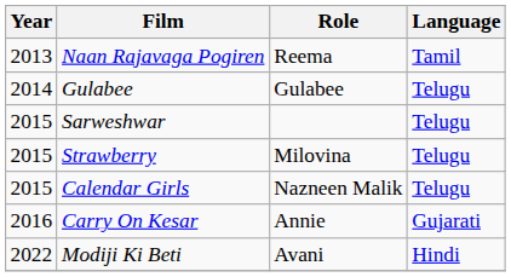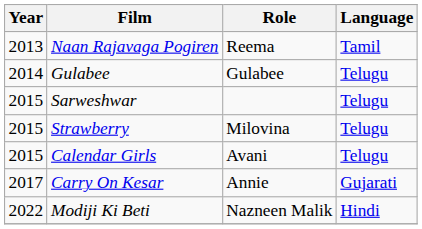 <table class="wikitable sortable">
 <tr>
 <th>Year</th>
 <th>Film</th>
 <th>Role</th>
 <th>Language</th>
 </tr>
 <tr>
 <td>2013</td>
 <td><em><a href='#'>Naan Rajavaga Pogiren</a></em></td>
 <td>Reema</td>
 <td><a href='#'>Tamil</a></td>
 </tr>
 <tr>
 <td>2014</td>
 <td><em>Gulabee</em></td>
 <td>Gulabee</td>
 <td><a href='#'>Telugu</a></td>
 </tr>
 <tr>
 <td>2015</td>
 <td><em>Sarweshwar</em></td>
 <td></td>
 <td><a href='#'>Telugu</a></td>
 </tr>
 <tr>
 <td>2015</td>
 <td><em><a href='#'>Strawberry</a></em></td>
 <td>Milovina</td>
 <td><a href='#'>Telugu</a></td>
 </tr>
 <tr>
 <td>2015</td>
 <td><em><a href='#'>Calendar Girls</a></em></td>
-<td>Nazneen Malik</td>
+<td>Avani</td>
 <td><a href='#'>Telugu</a></td>
 </tr>
 <tr>
-<td>2016</td>
+<td>2017</td>
 <td><em><a href='#'>Carry On Kesar</a></em></td>
 <td>Annie</td>
 <td><a href='#'>Gujarati</a></td>
 </tr>
 <tr>
 <td>2022</td>
 <td><em>Modiji Ki Beti</em></td>
-<td>Avani</td>
+<td>Nazneen Malik</td>
 <td><a href='#'>Hindi</a></td>
 </tr>
 <tr Director Eddy Singh>
 </tr>
 </table>
